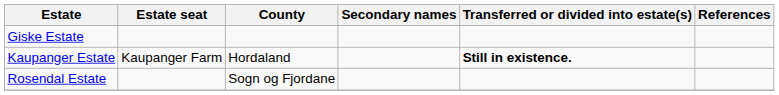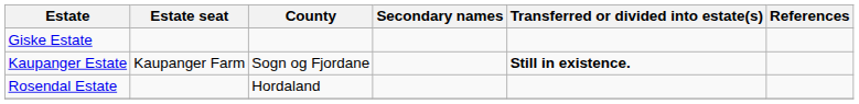 <table class="wikitable">
 <tr>
 <th>Estate</th>
 <th>Estate seat</th>
 <th>County</th>
 <th>Secondary names</th>
 <th>Transferred or divided into estate(s)</th>
 <th>References</th>
 </tr>
 <tr>
 <td><a href='#'>Giske Estate</a></td>
 <td></td>
 <td></td>
 <td></td>
 <td></td>
 <td></td>
 </tr>
 <tr>
 <td><a href='#'>Kaupanger Estate</a></td>
 <td>Kaupanger Farm</td>
-<td>Hordaland</td>
+<td>Sogn og Fjordane</td>
 <td></td>
 <td><strong>Still in existence.</strong></td>
 <td></td>
 </tr>
 <tr>
 <td><a href='#'>Rosendal Estate</a></td>
 <td></td>
-<td>Sogn og Fjordane</td>
+<td>Hordaland</td>
 <td></td>
 <td></td>
 <td></td>
 </tr>
 <tr>
 </tr>
 </table>
